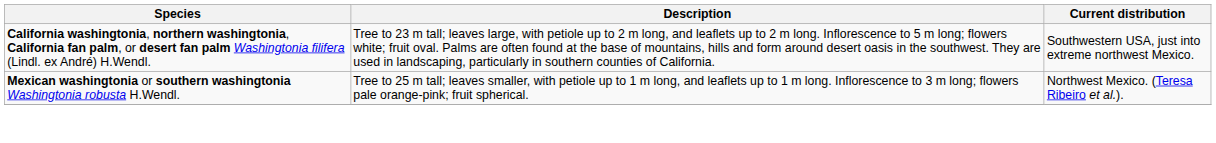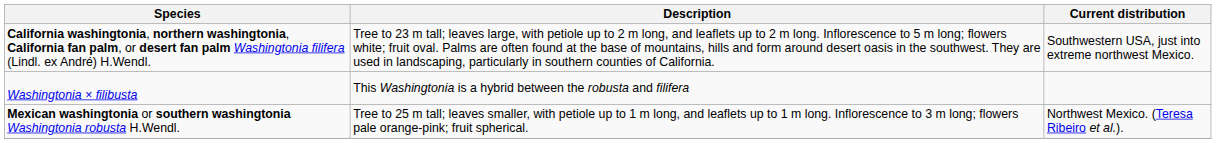 <table class="wikitable">
 <tr>
 <th>Species</th>
 <th>Description</th>
 <th>Current distribution</th>
 </tr>
 <tr>
 <td><strong>California washingtonia</strong>, <strong>northern washingtonia</strong>, <strong>California fan palm</strong>, or <strong>desert fan palm</strong>  <em><a href='#'>Washingtonia filifera</a></em> (Lindl. ex André) H.Wendl.<br></td>
 <td>Tree to 23 m tall; leaves large, with petiole up to 2 m long, and leaflets up to 2 m long. Inflorescence to 5 m long; flowers white; fruit oval. Palms are often found at the base of mountains, hills and form around desert oasis in the southwest. They are used in landscaping, particularly in southern counties of California.</td>
 <td>Southwestern USA, just into extreme northwest Mexico.</td>
 </tr>
 <tr>
+<td><br><em><a href='#'>Washingtonia × filibusta</a></em></td>
+<td>This <em>Washingtonia</em> is a hybrid between the <em>robusta</em> and <em>filifera</em></td>
+<td></td>
+</tr>
+<tr>
 <td><strong>Mexican washingtonia</strong> or <strong>southern washingtonia</strong>  <em><a href='#'>Washingtonia robusta</a></em> H.Wendl.<br></td>
 <td>Tree to 25 m tall; leaves smaller, with petiole up to 1 m long, and leaflets up to 1 m long. Inflorescence to 3 m long; flowers pale orange-pink; fruit spherical.</td>
 <td>Northwest Mexico. (<a href='#'>Teresa Ribeiro</a> <em>et al.</em>).</td>
 </tr>
 <tr>
 </tr>
 </table>
